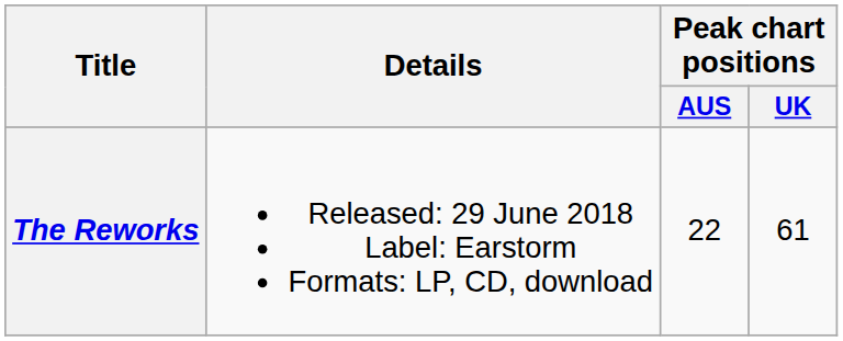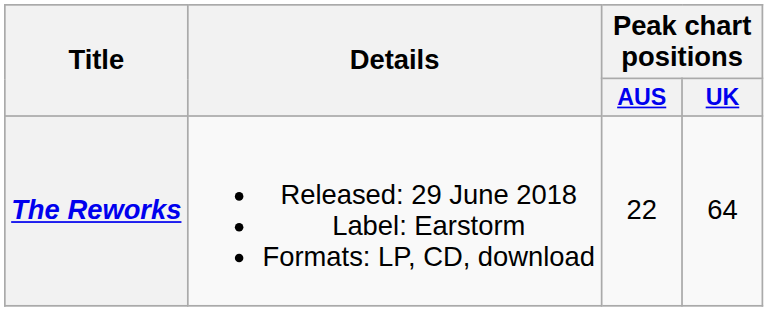 <table class="wikitable plainrowheaders" style="text-align:center;">
 <tr>
 <th scope="col" rowspan="2">Title</th>
 <th scope="col" rowspan="2">Details</th>
 <th scope="col" colspan="2">Peak chart positions</th>
 </tr>
 <tr>
 <th scope="col" style="width:3em;font-size:85%;"><a href='#'>AUS</a><br></th>
 <th scope="col" style="width:3em;font-size:85%;"><a href='#'>UK</a><br></th>
 </tr>
 <tr>
 <th scope="row"><em><a href='#'>The Reworks</a></em></th>
 <td><br><ul><li>Released: 29 June 2018</li><li>Label: Earstorm</li><li>Formats: LP, CD, download</li></ul></td>
 <td>22</td>
-<td>61</td>
+<td>64</td>
 </tr>
 </table>
